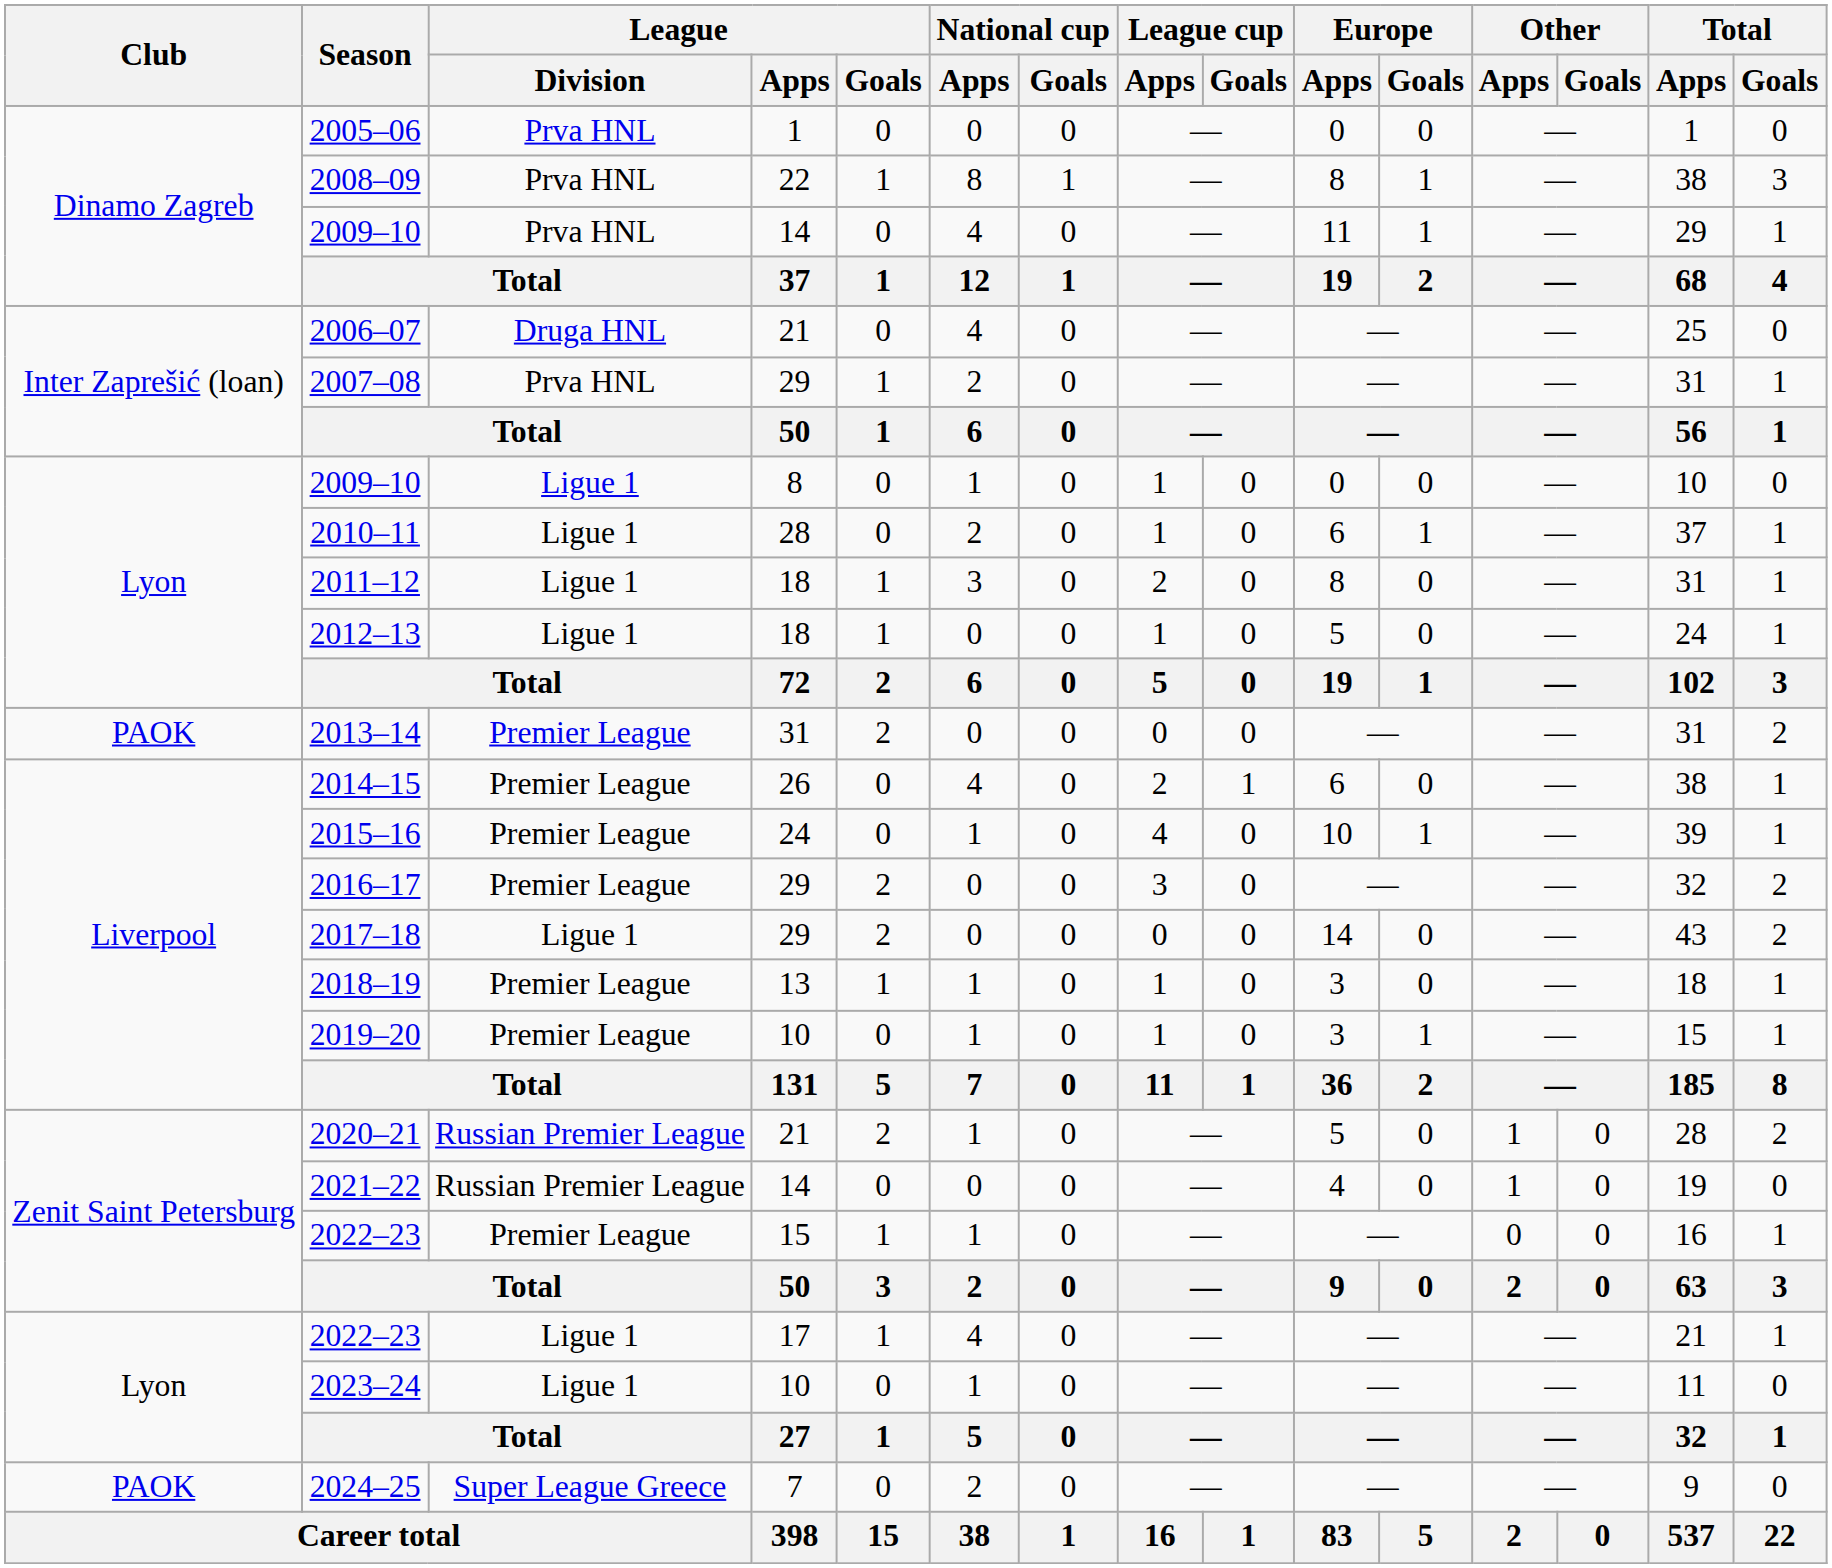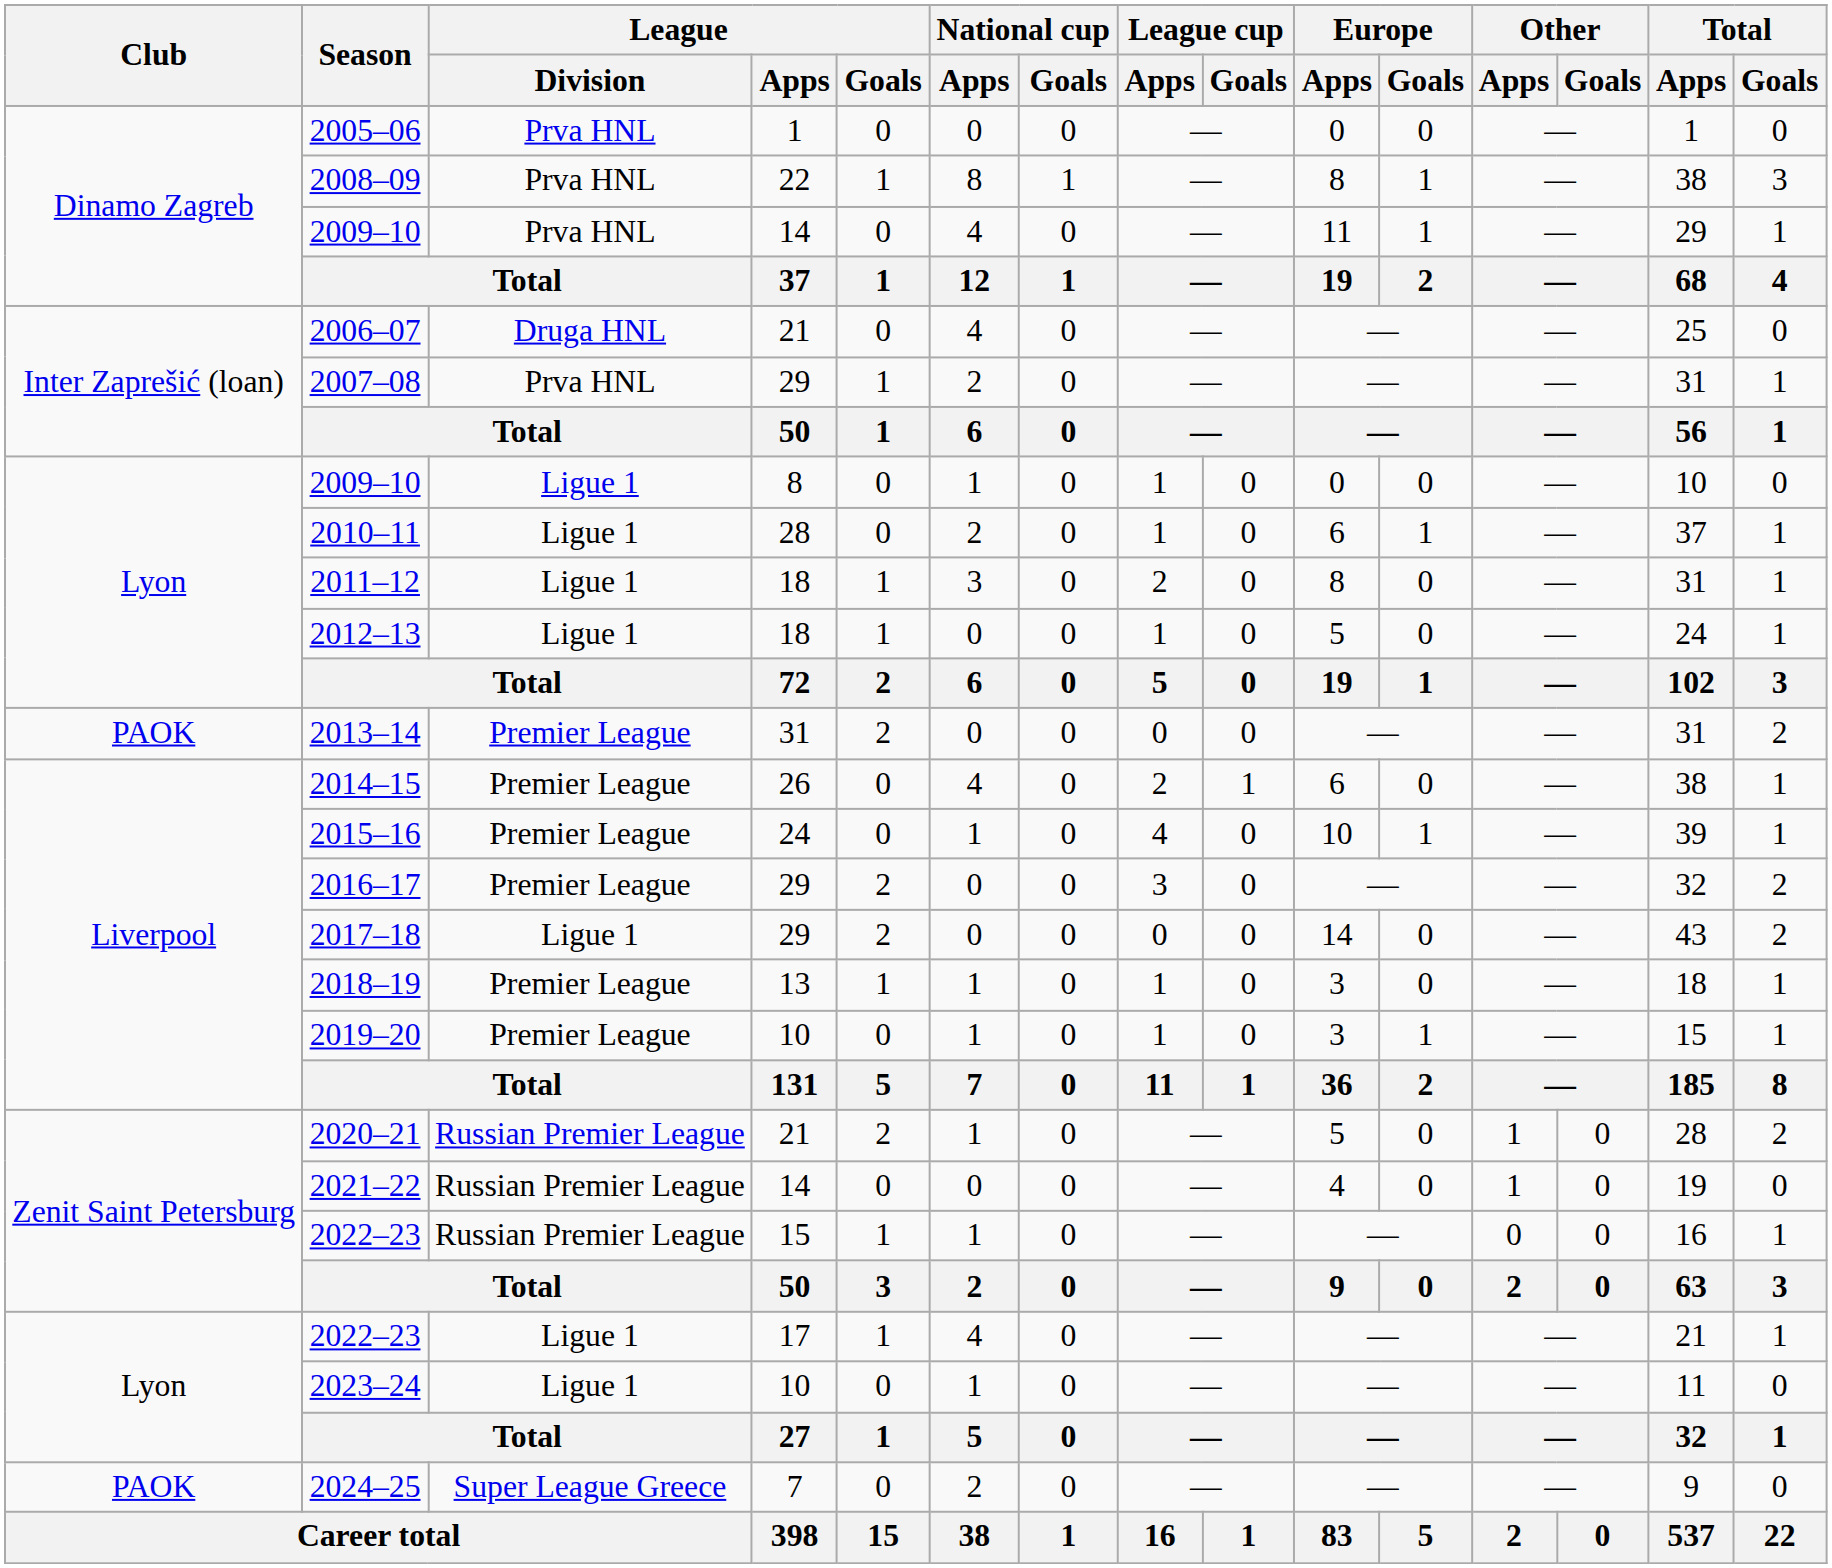 <table class="wikitable" style="text-align:center">
 <tr>
 <th rowspan="2">Club</th>
 <th rowspan="2">Season</th>
 <th colspan="3">League</th>
 <th colspan="2">National cup</th>
 <th colspan="2">League cup</th>
 <th colspan="2">Europe</th>
 <th colspan="2">Other</th>
 <th colspan="2">Total</th>
 </tr>
 <tr>
 <th>Division</th>
 <th>Apps</th>
 <th>Goals</th>
 <th>Apps</th>
 <th>Goals</th>
 <th>Apps</th>
 <th>Goals</th>
 <th>Apps</th>
 <th>Goals</th>
 <th>Apps</th>
 <th>Goals</th>
 <th>Apps</th>
 <th>Goals</th>
 </tr>
 <tr>
 <td rowspan="4"><a href='#'>Dinamo Zagreb</a></td>
 <td><a href='#'>2005–06</a></td>
 <td><a href='#'>Prva HNL</a></td>
 <td>1</td>
 <td>0</td>
 <td>0</td>
 <td>0</td>
 <td colspan="2">—</td>
 <td>0</td>
 <td>0</td>
 <td colspan="2">—</td>
 <td>1</td>
 <td>0</td>
 </tr>
 <tr>
 <td><a href='#'>2008–09</a></td>
 <td>Prva HNL</td>
 <td>22</td>
 <td>1</td>
 <td>8</td>
 <td>1</td>
 <td colspan="2">—</td>
 <td>8</td>
 <td>1</td>
 <td colspan="2">—</td>
 <td>38</td>
 <td>3</td>
 </tr>
 <tr>
 <td><a href='#'>2009–10</a></td>
 <td>Prva HNL</td>
 <td>14</td>
 <td>0</td>
 <td>4</td>
 <td>0</td>
 <td colspan="2">—</td>
 <td>11</td>
 <td>1</td>
 <td colspan="2">—</td>
 <td>29</td>
 <td>1</td>
 </tr>
 <tr>
 <th colspan=2>Total</th>
 <th>37</th>
 <th>1</th>
 <th>12</th>
 <th>1</th>
 <th colspan="2">—</th>
 <th>19</th>
 <th>2</th>
 <th colspan="2">—</th>
 <th>68</th>
 <th>4</th>
 </tr>
 <tr>
 <td rowspan="3"><a href='#'>Inter Zaprešić</a> (loan)</td>
 <td><a href='#'>2006–07</a></td>
 <td><a href='#'>Druga HNL</a></td>
 <td>21</td>
 <td>0</td>
 <td>4</td>
 <td>0</td>
 <td colspan="2">—</td>
 <td colspan="2">—</td>
 <td colspan="2">—</td>
 <td>25</td>
 <td>0</td>
 </tr>
 <tr>
 <td><a href='#'>2007–08</a></td>
 <td>Prva HNL</td>
 <td>29</td>
 <td>1</td>
 <td>2</td>
 <td>0</td>
 <td colspan="2">—</td>
 <td colspan="2">—</td>
 <td colspan="2">—</td>
 <td>31</td>
 <td>1</td>
 </tr>
 <tr>
 <th colspan=2>Total</th>
 <th>50</th>
 <th>1</th>
 <th>6</th>
 <th>0</th>
 <th colspan="2">—</th>
 <th colspan="2">—</th>
 <th colspan="2">—</th>
 <th>56</th>
 <th>1</th>
 </tr>
 <tr>
 <td rowspan="5"><a href='#'>Lyon</a></td>
 <td><a href='#'>2009–10</a></td>
 <td><a href='#'>Ligue 1</a></td>
 <td>8</td>
 <td>0</td>
 <td>1</td>
 <td>0</td>
 <td>1</td>
 <td>0</td>
 <td>0</td>
 <td>0</td>
 <td colspan="2">—</td>
 <td>10</td>
 <td>0</td>
 </tr>
 <tr>
 <td><a href='#'>2010–11</a></td>
 <td>Ligue 1</td>
 <td>28</td>
 <td>0</td>
 <td>2</td>
 <td>0</td>
 <td>1</td>
 <td>0</td>
 <td>6</td>
 <td>1</td>
 <td colspan="2">—</td>
 <td>37</td>
 <td>1</td>
 </tr>
 <tr>
 <td><a href='#'>2011–12</a></td>
 <td>Ligue 1</td>
 <td>18</td>
 <td>1</td>
 <td>3</td>
 <td>0</td>
 <td>2</td>
 <td>0</td>
 <td>8</td>
 <td>0</td>
 <td colspan="2">—</td>
 <td>31</td>
 <td>1</td>
 </tr>
 <tr>
 <td><a href='#'>2012–13</a></td>
 <td>Ligue 1</td>
 <td>18</td>
 <td>1</td>
 <td>0</td>
 <td>0</td>
 <td>1</td>
 <td>0</td>
 <td>5</td>
 <td>0</td>
 <td colspan="2">—</td>
 <td>24</td>
 <td>1</td>
 </tr>
 <tr>
 <th colspan=2>Total</th>
 <th>72</th>
 <th>2</th>
 <th>6</th>
 <th>0</th>
 <th>5</th>
 <th>0</th>
 <th>19</th>
 <th>1</th>
 <th colspan="2">—</th>
 <th>102</th>
 <th>3</th>
 </tr>
 <tr>
 <td><a href='#'>PAOK</a></td>
 <td><a href='#'>2013–14</a></td>
 <td><a href='#'>Premier League</a></td>
 <td>31</td>
 <td>2</td>
 <td>0</td>
 <td>0</td>
 <td>0</td>
 <td>0</td>
 <td colspan=2>—</td>
 <td colspan="2">—</td>
 <td>31</td>
 <td>2</td>
 </tr>
 <tr>
 <td rowspan=7><a href='#'>Liverpool</a></td>
 <td><a href='#'>2014–15</a></td>
 <td>Premier League</td>
 <td>26</td>
 <td>0</td>
 <td>4</td>
 <td>0</td>
 <td>2</td>
 <td>1</td>
 <td>6</td>
 <td>0</td>
 <td colspan="2">—</td>
 <td>38</td>
 <td>1</td>
 </tr>
 <tr>
 <td><a href='#'>2015–16</a></td>
 <td>Premier League</td>
 <td>24</td>
 <td>0</td>
 <td>1</td>
 <td>0</td>
 <td>4</td>
 <td>0</td>
 <td>10</td>
 <td>1</td>
 <td colspan="2">—</td>
 <td>39</td>
 <td>1</td>
 </tr>
 <tr>
 <td><a href='#'>2016–17</a></td>
 <td>Premier League</td>
 <td>29</td>
 <td>2</td>
 <td>0</td>
 <td>0</td>
 <td>3</td>
 <td>0</td>
 <td colspan=2>—</td>
 <td colspan="2">—</td>
 <td>32</td>
 <td>2</td>
 </tr>
 <tr>
 <td><a href='#'>2017–18</a></td>
 <td>Ligue 1</td>
 <td>29</td>
 <td>2</td>
 <td>0</td>
 <td>0</td>
 <td>0</td>
 <td>0</td>
 <td>14</td>
 <td>0</td>
 <td colspan="2">—</td>
 <td>43</td>
 <td>2</td>
 </tr>
 <tr>
 <td><a href='#'>2018–19</a></td>
 <td>Premier League</td>
 <td>13</td>
 <td>1</td>
 <td>1</td>
 <td>0</td>
 <td>1</td>
 <td>0</td>
 <td>3</td>
 <td>0</td>
 <td colspan="2">—</td>
 <td>18</td>
 <td>1</td>
 </tr>
 <tr>
 <td><a href='#'>2019–20</a></td>
 <td>Premier League</td>
 <td>10</td>
 <td>0</td>
 <td>1</td>
 <td>0</td>
 <td>1</td>
 <td>0</td>
 <td>3</td>
 <td>1</td>
 <td colspan="2">—</td>
 <td>15</td>
 <td>1</td>
 </tr>
 <tr>
 <th colspan="2">Total</th>
 <th>131</th>
 <th>5</th>
 <th>7</th>
 <th>0</th>
 <th>11</th>
 <th>1</th>
 <th>36</th>
 <th>2</th>
 <th colspan="2">—</th>
 <th>185</th>
 <th>8</th>
 </tr>
 <tr>
 <td rowspan="4"><a href='#'>Zenit Saint Petersburg</a></td>
 <td><a href='#'>2020–21</a></td>
 <td><a href='#'>Russian Premier League</a></td>
 <td>21</td>
 <td>2</td>
 <td>1</td>
 <td>0</td>
 <td colspan="2">—</td>
 <td>5</td>
 <td>0</td>
 <td>1</td>
 <td>0</td>
 <td>28</td>
 <td>2</td>
 </tr>
 <tr>
 <td><a href='#'>2021–22</a></td>
 <td>Russian Premier League</td>
 <td>14</td>
 <td>0</td>
 <td>0</td>
 <td>0</td>
 <td colspan="2">—</td>
 <td>4</td>
 <td>0</td>
 <td>1</td>
 <td>0</td>
 <td>19</td>
 <td>0</td>
 </tr>
 <tr>
 <td><a href='#'>2022–23</a></td>
-<td>Premier League</td>
+<td>Russian Premier League</td>
 <td>15</td>
 <td>1</td>
 <td>1</td>
 <td>0</td>
 <td colspan="2">—</td>
 <td colspan="2">—</td>
 <td>0</td>
 <td>0</td>
 <td>16</td>
 <td>1</td>
 </tr>
 <tr>
 <th colspan="2">Total</th>
 <th>50</th>
 <th>3</th>
 <th>2</th>
 <th>0</th>
 <th colspan="2">—</th>
 <th>9</th>
 <th>0</th>
 <th>2</th>
 <th>0</th>
 <th>63</th>
 <th>3</th>
 </tr>
 <tr>
 <td rowspan="3">Lyon</td>
 <td><a href='#'>2022–23</a></td>
 <td>Ligue 1</td>
 <td>17</td>
 <td>1</td>
 <td>4</td>
 <td>0</td>
 <td colspan="2">—</td>
 <td colspan="2">—</td>
 <td colspan="2">—</td>
 <td>21</td>
 <td>1</td>
 </tr>
 <tr>
 <td><a href='#'>2023–24</a></td>
 <td>Ligue 1</td>
 <td>10</td>
 <td>0</td>
 <td>1</td>
 <td>0</td>
 <td colspan="2">—</td>
 <td colspan="2">—</td>
 <td colspan="2">—</td>
 <td>11</td>
 <td>0</td>
 </tr>
 <tr>
 <th colspan="2">Total</th>
 <th>27</th>
 <th>1</th>
 <th>5</th>
 <th>0</th>
 <th colspan="2">—</th>
 <th colspan="2">—</th>
 <th colspan="2">—</th>
 <th>32</th>
 <th>1</th>
 </tr>
 <tr>
 <td><a href='#'>PAOK</a></td>
 <td><a href='#'>2024–25</a></td>
 <td><a href='#'>Super League Greece</a></td>
 <td>7</td>
 <td>0</td>
 <td>2</td>
 <td>0</td>
 <td colspan="2">—</td>
 <td colspan="2">—</td>
 <td colspan="2">—</td>
 <td>9</td>
 <td>0</td>
 </tr>
 <tr>
 <th colspan="3">Career total</th>
 <th>398</th>
 <th>15</th>
 <th>38</th>
 <th>1</th>
 <th>16</th>
 <th>1</th>
 <th>83</th>
 <th>5</th>
 <th>2</th>
 <th>0</th>
 <th>537</th>
 <th>22</th>
 </tr>
 </table>
